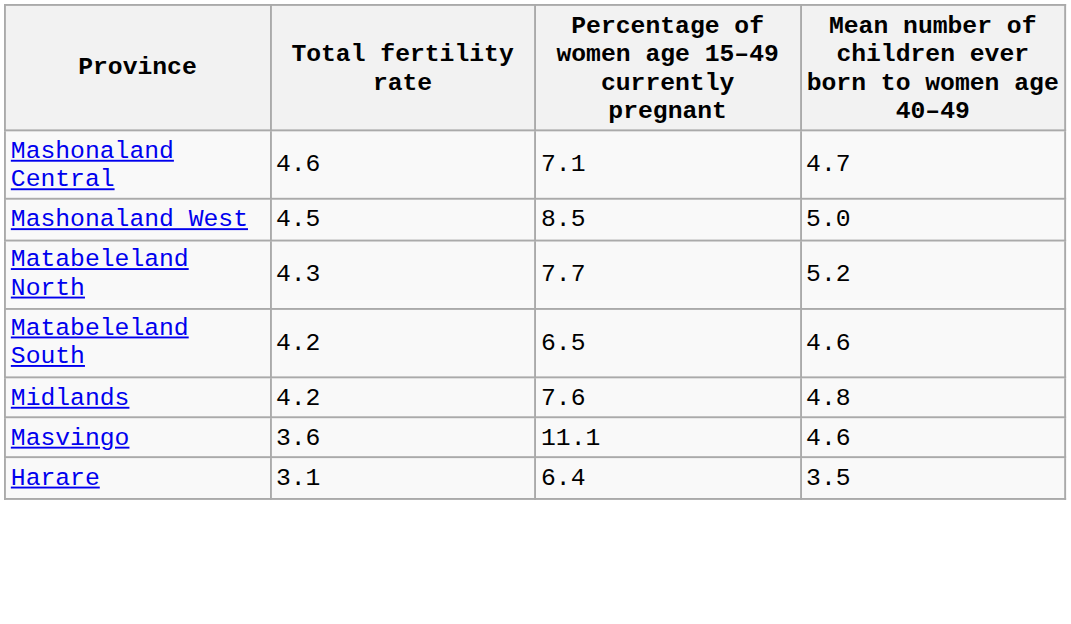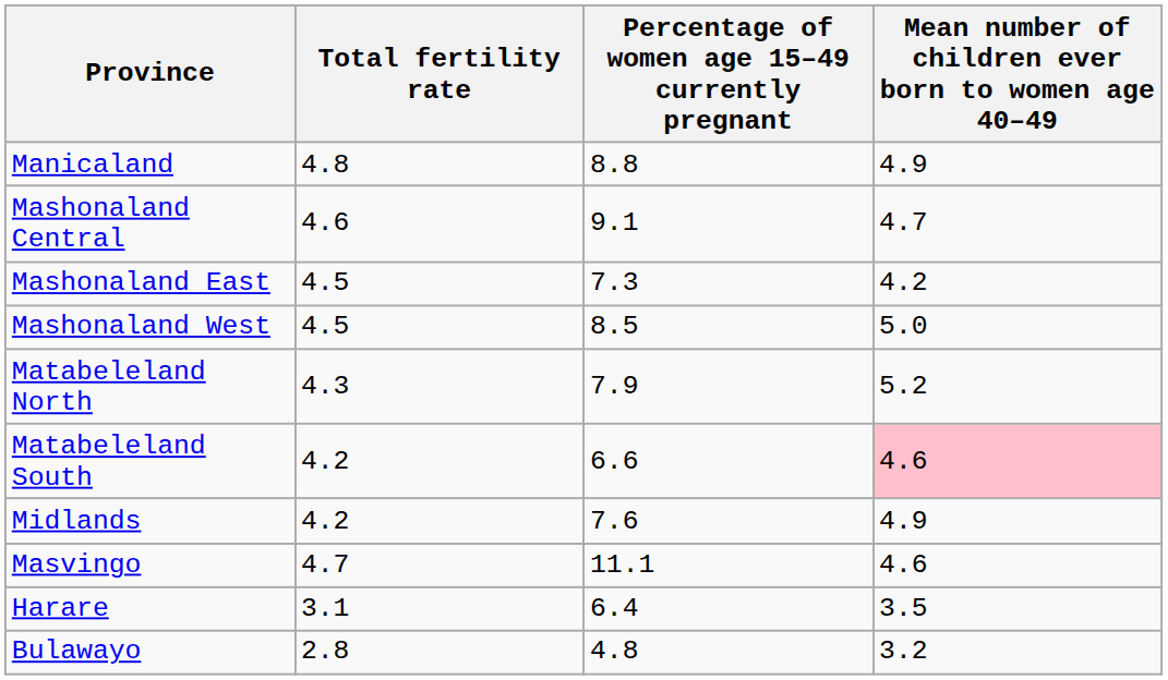 <table class="wikitable sortable">
 <tr>
 <th style="width:100pt;">Province</th>
 <th style="width:100pt;">Total fertility rate</th>
 <th style="width:100pt;">Percentage of women age 15–49 currently pregnant</th>
 <th style="width:100pt;">Mean number of children ever born to women age 40–49</th>
 </tr>
 <tr>
+<td><a href='#'>Manicaland</a></td>
+<td>4.8</td>
+<td>8.8</td>
+<td>4.9</td>
+</tr>
+<tr>
 <td><a href='#'>Mashonaland Central</a></td>
 <td>4.6</td>
-<td>7.1</td>
+<td>9.1</td>
 <td>4.7</td>
+</tr>
+<tr>
+<td><a href='#'>Mashonaland East</a></td>
+<td>4.5</td>
+<td>7.3</td>
+<td>4.2</td>
 </tr>
 <tr>
 <td><a href='#'>Mashonaland West</a></td>
 <td>4.5</td>
 <td>8.5</td>
 <td>5.0</td>
 </tr>
 <tr>
 <td><a href='#'>Matabeleland North</a></td>
 <td>4.3</td>
-<td>7.7</td>
+<td>7.9</td>
 <td>5.2</td>
 </tr>
 <tr>
 <td><a href='#'>Matabeleland South</a></td>
 <td>4.2</td>
-<td>6.5</td>
-<td>4.6</td>
+<td>6.6</td>
+<td style="background: pink;">4.6</td>
 </tr>
 <tr>
 <td><a href='#'>Midlands</a></td>
 <td>4.2</td>
 <td>7.6</td>
-<td>4.8</td>
+<td>4.9</td>
 </tr>
 <tr>
 <td><a href='#'>Masvingo</a></td>
-<td>3.6</td>
+<td>4.7</td>
 <td>11.1</td>
 <td>4.6</td>
 </tr>
 <tr>
 <td><a href='#'>Harare</a></td>
 <td>3.1</td>
 <td>6.4</td>
 <td>3.5</td>
 </tr>
+<tr>
+<td><a href='#'>Bulawayo</a></td>
+<td>2.8</td>
+<td>4.8</td>
+<td>3.2</td>
+</tr>
 </table>
